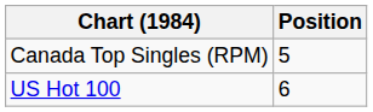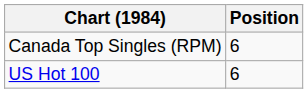 <table class="wikitable sortable">
 <tr>
 <th>Chart (1984)</th>
 <th>Position</th>
 </tr>
 <tr>
 <td>Canada Top Singles (RPM)</td>
-<td>5</td>
+<td>6</td>
 </tr>
 <tr>
 <td><a href='#'>US Hot 100</a></td>
 <td>6</td>
 </tr>
 </table>
